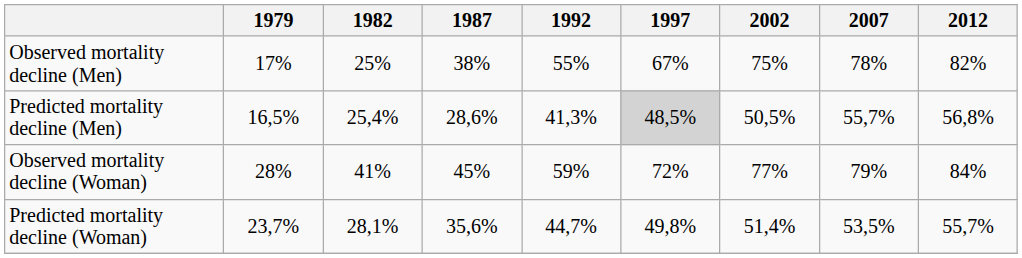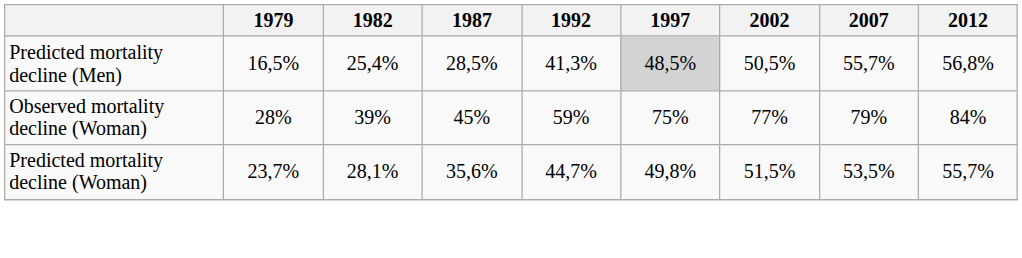 <table class="wikitable">
 <tr class="hintergrundfarbe5">
 <th style="width:10.5em; text-align:left;"></th>
 <th style="width:4.5em;">1979</th>
 <th style="width:4.5em;">1982</th>
 <th style="width:4.5em;">1987</th>
 <th style="width:4.5em;">1992</th>
 <th style="width:4.5em;">1997</th>
 <th style="width:4.5em;">2002</th>
 <th style="width:4.5em;">2007</th>
 <th style="width:4.5em;">2012</th>
 </tr>
 <tr>
-<td style="text-align:center; text-align:left;">Observed mortality decline (Men)</td>
-<td style="text-align: center;">17%</td>
-<td style="text-align: center;">25%</td>
-<td style="text-align: center;">38%</td>
-<td style="text-align: center;">55%</td>
-<td style="text-align: center;">67%</td>
-<td style="text-align: center;">75%</td>
-<td style="text-align: center;">78%</td>
-<td style="text-align: center;">82%</td>
-</tr>
-<tr>
 <td style="text-align:center; text-align:left;">Predicted mortality decline (Men)</td>
 <td style="text-align: center;">16,5%</td>
 <td style="text-align: center;">25,4%</td>
-<td style="text-align: center;">28,6%</td>
+<td style="text-align: center;">28,5%</td>
 <td style="text-align: center;">41,3%</td>
 <td style="background: lightgrey; text-align: center;">48,5%</td>
 <td style="text-align: center;">50,5%</td>
 <td style="text-align: center;">55,7%</td>
 <td style="text-align: center;">56,8%</td>
 </tr>
 <tr>
 <td style="text-align:center; text-align:left;">Observed mortality decline (Woman)</td>
 <td style="text-align: center;">28%</td>
-<td style="text-align: center;">41%</td>
+<td style="text-align: center;">39%</td>
 <td style="text-align: center;">45%</td>
 <td style="text-align: center;">59%</td>
-<td style="text-align: center;">72%</td>
+<td style="text-align: center;">75%</td>
 <td style="text-align: center;">77%</td>
 <td style="text-align: center;">79%</td>
 <td style="text-align: center;">84%</td>
 </tr>
 <tr>
 <td style="text-align:center; text-align:left;">Predicted mortality decline (Woman)</td>
 <td style="text-align: center;">23,7%</td>
 <td style="text-align: center;">28,1%</td>
 <td style="text-align: center;">35,6%</td>
 <td style="text-align: center;">44,7%</td>
 <td style="text-align: center;">49,8%</td>
-<td style="text-align: center;">51,4%</td>
+<td style="text-align: center;">51,5%</td>
 <td style="text-align: center;">53,5%</td>
 <td style="text-align: center;">55,7%</td>
 </tr>
 <tr>
 </tr>
 </table>
